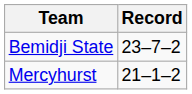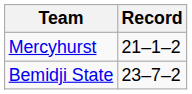 <table class=wikitable>
 <tr>
 <th>Team</th>
 <th>Record</th>
 </tr>
 <tr>
+<td><a href='#'>Mercyhurst</a></td>
+<td>21–1–2</td>
+</tr>
+<tr>
 <td><a href='#'>Bemidji State</a></td>
 <td>23–7–2</td>
 </tr>
-<tr>
-<td><a href='#'>Mercyhurst</a></td>
-<td>21–1–2</td>
-</tr>
 </table>
